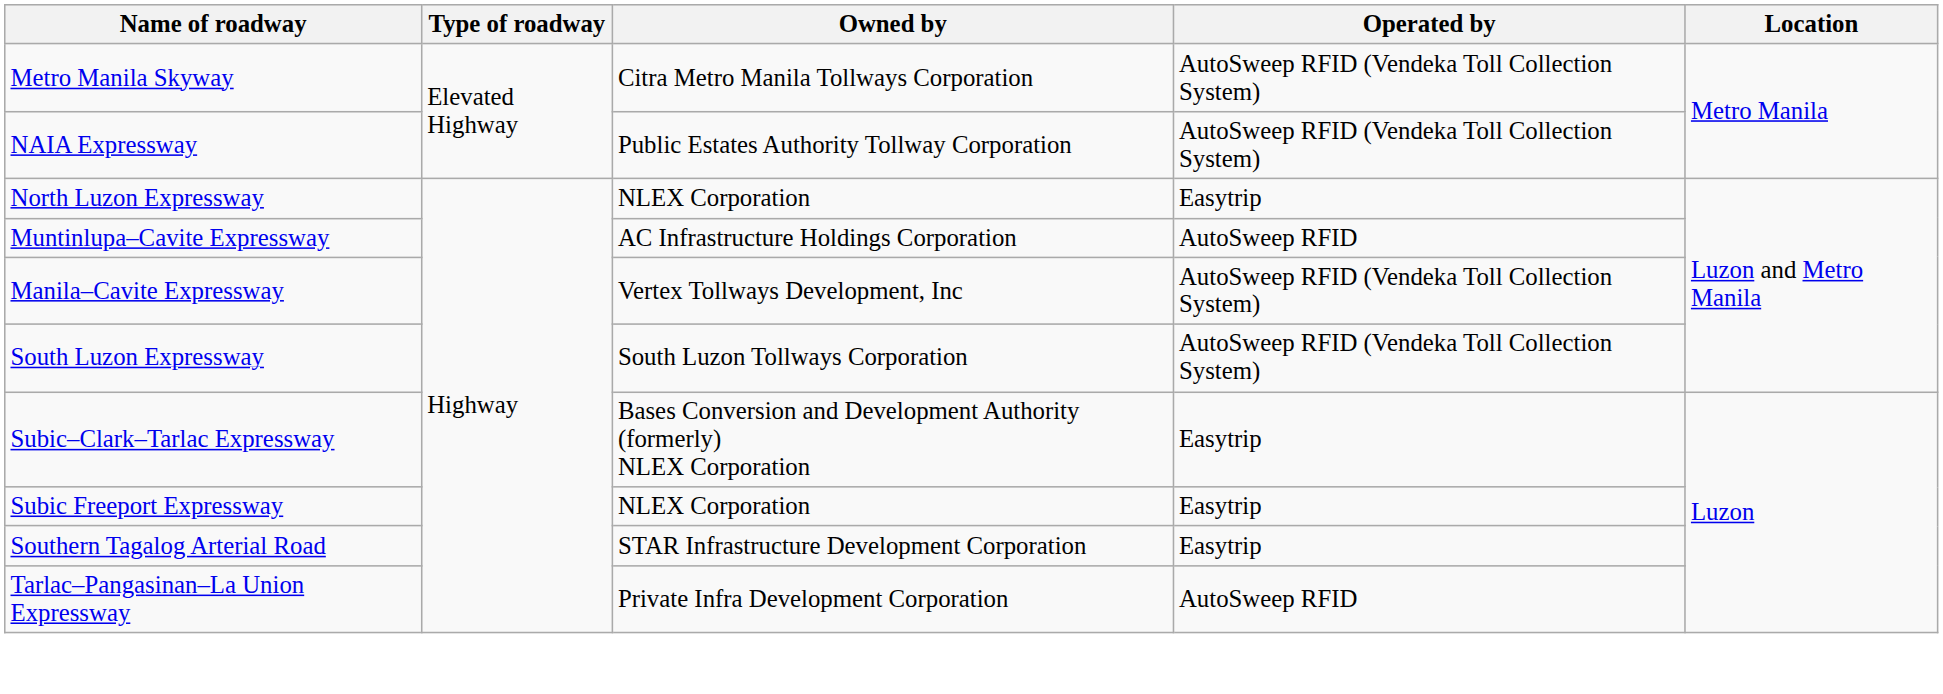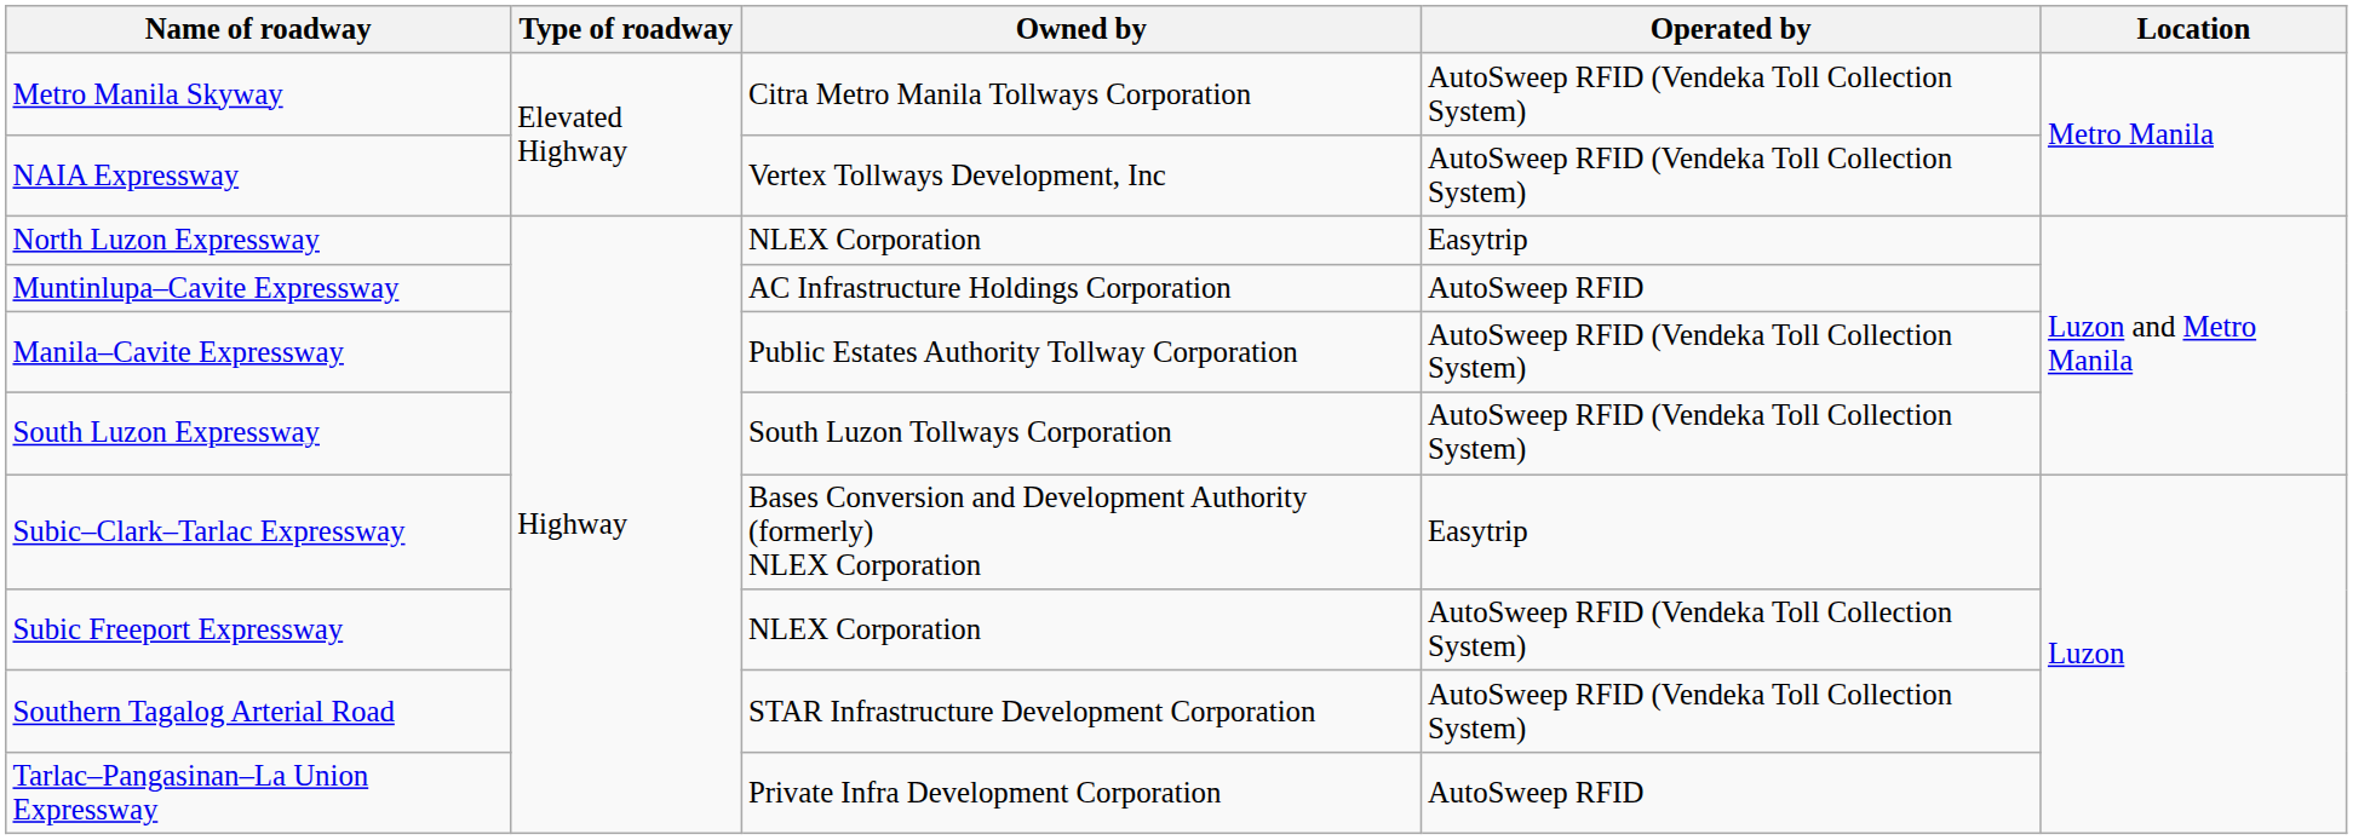 <table class="wikitable">
 <tr>
 <th>Name of roadway</th>
 <th>Type of roadway</th>
 <th>Owned by</th>
 <th>Operated by</th>
 <th>Location</th>
 </tr>
 <tr>
 <td><a href='#'>Metro Manila Skyway</a></td>
 <td rowspan="2">Elevated Highway</td>
 <td>Citra Metro Manila Tollways Corporation</td>
 <td>AutoSweep RFID (Vendeka Toll Collection System)</td>
 <td rowspan="2"><a href='#'>Metro Manila</a></td>
 </tr>
 <tr>
 <td><a href='#'>NAIA Expressway</a></td>
-<td>Public Estates Authority Tollway Corporation</td>
+<td>Vertex Tollways Development, Inc</td>
 <td>AutoSweep RFID (Vendeka Toll Collection System)</td>
 </tr>
 <tr>
 <td><a href='#'>North Luzon Expressway</a></td>
 <td rowspan="8">Highway</td>
 <td>NLEX Corporation</td>
 <td>Easytrip</td>
 <td rowspan="4"><a href='#'>Luzon</a> and <a href='#'>Metro Manila</a></td>
 </tr>
 <tr>
 <td><a href='#'>Muntinlupa–Cavite Expressway</a></td>
 <td>AC Infrastructure Holdings Corporation</td>
 <td>AutoSweep RFID</td>
 </tr>
 <tr>
 <td><a href='#'>Manila–Cavite Expressway</a></td>
-<td>Vertex Tollways Development, Inc</td>
+<td>Public Estates Authority Tollway Corporation</td>
 <td>AutoSweep RFID (Vendeka Toll Collection System)</td>
 </tr>
 <tr>
 <td><a href='#'>South Luzon Expressway</a></td>
 <td>South Luzon Tollways Corporation</td>
 <td>AutoSweep RFID (Vendeka Toll Collection System)</td>
 </tr>
 <tr>
 <td><a href='#'>Subic–Clark–Tarlac Expressway</a></td>
 <td>Bases Conversion and Development Authority (formerly)<br>NLEX Corporation</td>
 <td>Easytrip</td>
 <td rowspan="4"><a href='#'>Luzon</a></td>
 </tr>
 <tr>
 <td><a href='#'>Subic Freeport Expressway</a></td>
 <td>NLEX Corporation</td>
-<td>Easytrip</td>
+<td>AutoSweep RFID (Vendeka Toll Collection System)</td>
 </tr>
 <tr>
 <td><a href='#'>Southern Tagalog Arterial Road</a></td>
 <td>STAR Infrastructure Development Corporation</td>
-<td>Easytrip</td>
+<td>AutoSweep RFID (Vendeka Toll Collection System)</td>
 </tr>
 <tr>
 <td><a href='#'>Tarlac–Pangasinan–La Union Expressway</a></td>
 <td>Private Infra Development Corporation</td>
 <td>AutoSweep RFID</td>
 </tr>
 </table>
